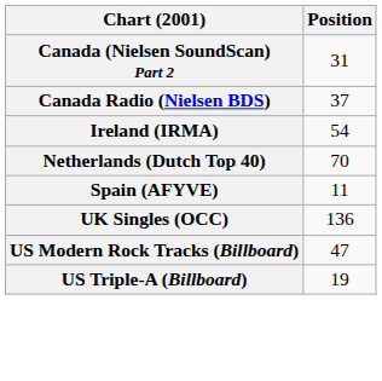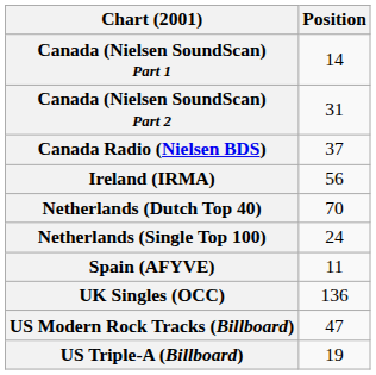 <table class="wikitable sortable plainrowheaders" style="text-align:center">
 <tr>
 <th scope="col">Chart (2001)</th>
 <th scope="col">Position</th>
+</tr>
+<tr>
+<th scope="row">Canada (Nielsen SoundScan)<br><small><em>Part 1</em></small></th>
+<td>14</td>
 </tr>
 <tr>
 <th scope="row">Canada (Nielsen SoundScan)<br><small><em>Part 2</em></small></th>
 <td>31</td>
 </tr>
 <tr>
 <th scope="row">Canada Radio (<a href='#'>Nielsen BDS</a>)</th>
 <td>37</td>
 </tr>
 <tr>
 <th scope="row">Ireland (IRMA)</th>
-<td>54</td>
+<td>56</td>
 </tr>
 <tr>
 <th scope="row">Netherlands (Dutch Top 40)</th>
 <td>70</td>
+</tr>
+<tr>
+<th scope="row">Netherlands (Single Top 100)</th>
+<td>24</td>
 </tr>
 <tr>
 <th scope="row">Spain (AFYVE)</th>
 <td>11</td>
 </tr>
 <tr>
 <th scope="row">UK Singles (OCC)</th>
 <td>136</td>
 </tr>
 <tr>
 <th scope="row">US Modern Rock Tracks (<em>Billboard</em>)</th>
 <td>47</td>
 </tr>
 <tr>
 <th scope="row">US Triple-A (<em>Billboard</em>)</th>
 <td>19</td>
 </tr>
 </table>
